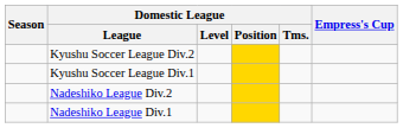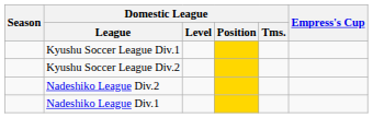 <table class="wikitable">
 <tr style="background:#f0f6fa;">
 <th rowspan="2"><strong>Season</strong></th>
 <th colspan="4"><strong>Domestic League</strong></th>
 <th rowspan="2"><strong><a href='#'>Empress's Cup</a></strong></th>
 </tr>
 <tr>
 <th>League</th>
 <th>Level</th>
 <th>Position</th>
 <th>Tms.</th>
 </tr>
 <tr>
 <td></td>
-<td>Kyushu Soccer League Div.2</td>
+<td>Kyushu Soccer League Div.1</td>
 <td></td>
 <td bgcolor="gold"></td>
 <td></td>
 <td></td>
 </tr>
 <tr>
 <td></td>
-<td>Kyushu Soccer League Div.1</td>
+<td>Kyushu Soccer League Div.2</td>
 <td></td>
 <td bgcolor="gold"></td>
 <td></td>
 <td></td>
 </tr>
 <tr>
 <td></td>
 <td><a href='#'>Nadeshiko League</a> Div.2</td>
 <td></td>
 <td bgcolor="gold"></td>
 <td></td>
 <td></td>
 </tr>
 <tr>
 <td></td>
 <td><a href='#'>Nadeshiko League</a> Div.1</td>
 <td></td>
 <td bgcolor="gold"></td>
 <td></td>
 <td></td>
 </tr>
 </table>
